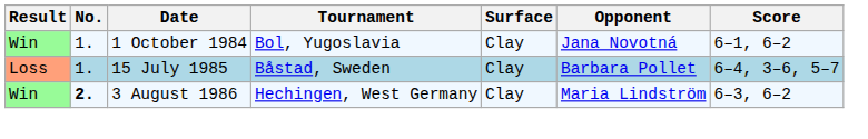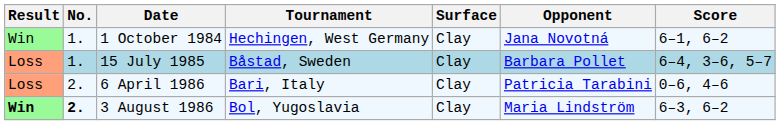 <table class="sortable wikitable" style=font-size:97%>
 <tr>
 <th>Result</th>
 <th>No.</th>
 <th>Date</th>
 <th>Tournament</th>
 <th>Surface</th>
 <th>Opponent</th>
 <th>Score</th>
 </tr>
 <tr bgcolor="#f0f8ff">
 <td style="background:#98fb98;">Win</td>
 <td>1.</td>
 <td>1 October 1984</td>
-<td><a href='#'>Bol</a>, Yugoslavia</td>
+<td><a href='#'>Hechingen</a>, West Germany</td>
 <td>Clay</td>
 <td> <a href='#'>Jana Novotná</a></td>
 <td>6–1, 6–2</td>
 </tr>
 <tr style="background:lightblue;">
 <td style="background:#ffa07a;">Loss</td>
 <td>1.</td>
 <td>15 July 1985</td>
 <td><a href='#'>Båstad</a>, Sweden</td>
 <td>Clay</td>
 <td> <a href='#'>Barbara Pollet</a></td>
 <td>6–4, 3–6, 5–7</td>
 </tr>
 <tr bgcolor="#f0f8ff">
-<td style="background:#98fb98;">Win</td>
+<td style="background:#ffa07a;">Loss</td>
+<td>2.</td>
+<td>6 April 1986</td>
+<td><a href='#'>Bari</a>, Italy</td>
+<td>Clay</td>
+<td> <a href='#'>Patricia Tarabini</a></td>
+<td>0–6, 4–6</td>
+</tr>
+<tr bgcolor="#f0f8ff">
+<td style="background:#98fb98;"><strong>Win</strong></td>
 <td><strong>2.</strong></td>
 <td>3 August 1986</td>
-<td><a href='#'>Hechingen</a>, West Germany</td>
+<td><a href='#'>Bol</a>, Yugoslavia</td>
 <td>Clay</td>
 <td> <a href='#'>Maria Lindström</a></td>
 <td>6–3, 6–2</td>
 </tr>
 </table>
